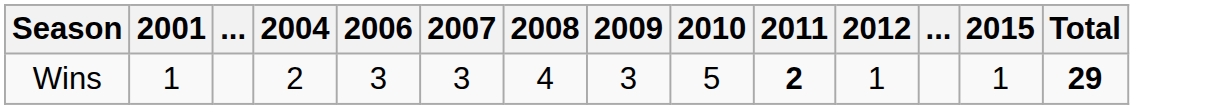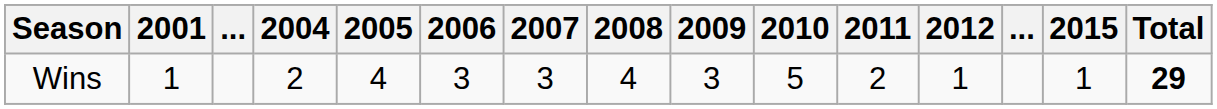 <table class=wikitable>
 <tr>
 <th>Season</th>
 <th>2001</th>
 <th>...</th>
 <th>2004</th>
+<th>2005</th>
 <th>2006</th>
 <th>2007</th>
 <th>2008</th>
 <th>2009</th>
 <th>2010</th>
 <th>2011</th>
 <th>2012</th>
 <th>...</th>
 <th>2015</th>
 <th><strong>Total</strong></th>
 </tr>
 <tr align=center>
 <td>Wins</td>
 <td>1</td>
 <td></td>
 <td>2</td>
+<td>4</td>
 <td>3</td>
 <td>3</td>
 <td>4</td>
 <td>3</td>
 <td>5</td>
-<td><strong>2</strong></td>
+<td>2</td>
 <td>1</td>
 <td></td>
 <td>1</td>
 <td><strong>29</strong></td>
 </tr>
 </table>
